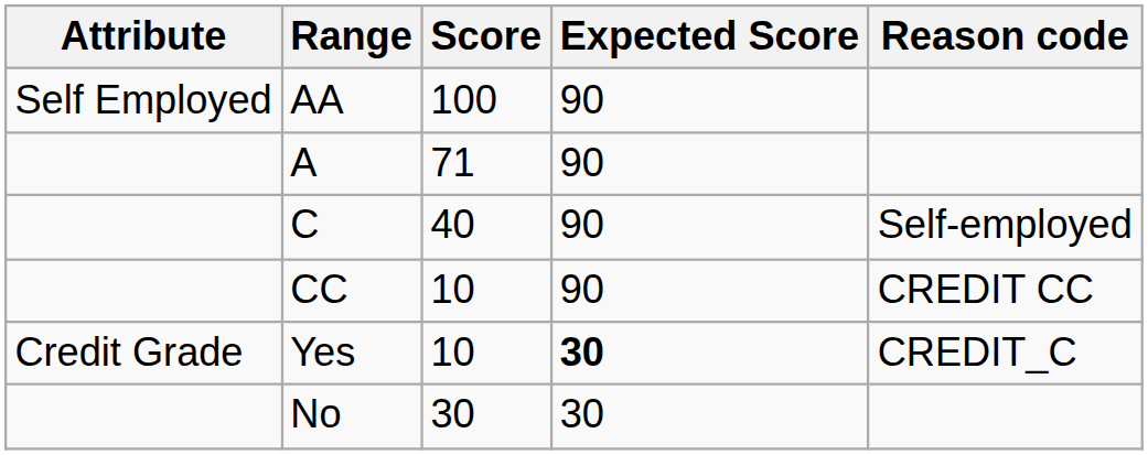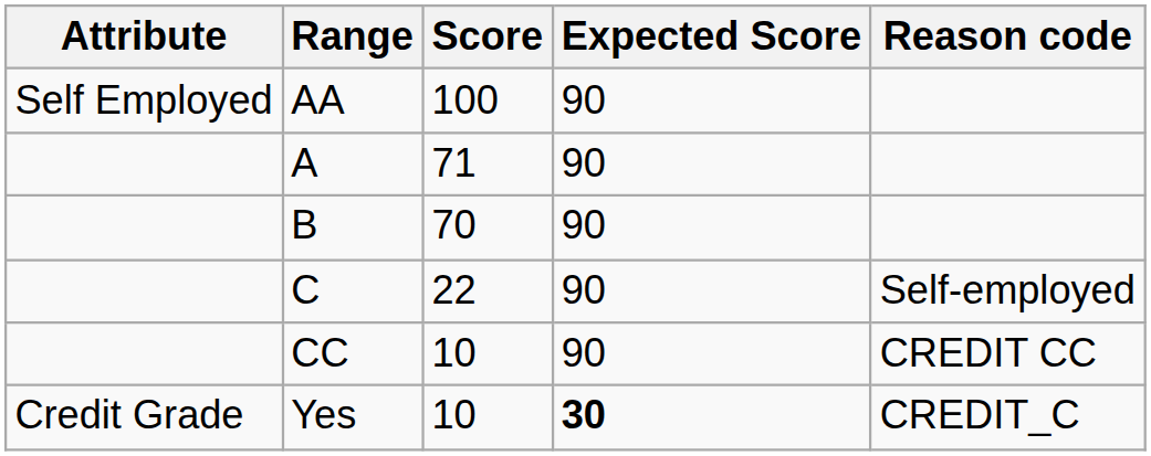 <table class="wikitable">
 <tr>
 <th>Attribute</th>
 <th>Range</th>
 <th>Score</th>
 <th>Expected Score</th>
 <th>Reason code</th>
 </tr>
 <tr>
 <td>Self Employed</td>
 <td>AA</td>
 <td>100</td>
 <td>90</td>
 <td></td>
 </tr>
 <tr>
 <td></td>
 <td>A</td>
 <td>71</td>
 <td>90</td>
 <td></td>
 </tr>
 <tr>
 <td></td>
+<td>B</td>
+<td>70</td>
+<td>90</td>
+<td></td>
+</tr>
+<tr>
+<td></td>
 <td>C</td>
-<td>40</td>
+<td>22</td>
 <td>90</td>
 <td>Self-employed</td>
 </tr>
 <tr>
 <td></td>
 <td>CC</td>
 <td>10</td>
 <td>90</td>
 <td>CREDIT CC</td>
 </tr>
 <tr>
 <td>Credit Grade</td>
 <td>Yes</td>
 <td>10</td>
 <td><strong>30</strong></td>
 <td>CREDIT_C</td>
 </tr>
-<tr>
-<td></td>
-<td>No</td>
-<td>30</td>
-<td>30</td>
-<td></td>
-</tr>
 </table>
